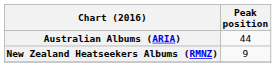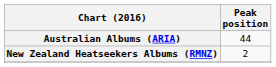 <table class="wikitable sortable plainrowheaders" style="text-align:center">
 <tr>
 <th scope="col">Chart (2016)</th>
 <th scope="col">Peak<br> position</th>
 </tr>
 <tr>
 <th scope="row">Australian Albums (<a href='#'>ARIA</a>)</th>
 <td>44</td>
 </tr>
 <tr>
 <th scope="row">New Zealand Heatseekers Albums (<a href='#'>RMNZ</a>)</th>
-<td>9</td>
+<td>2</td>
 </tr>
 <tr>
 </tr>
 <tr>
 </tr>
 </table>
